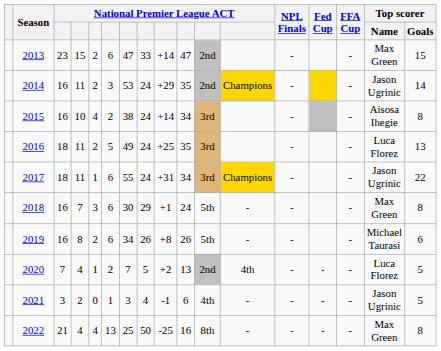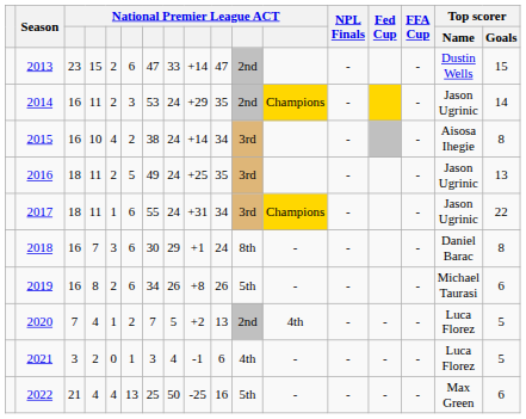 <table class="wikitable" style="text-align:center;font-size:95%;">
 <tr>
 <th rowspan="2" style="width:30px"></th>
 <th rowspan="2" style="width:80px">Season</th>
 <th colspan="10"><a href='#'>National Premier League ACT</a></th>
 <th rowspan="2" width="50px"><a href='#'>NPL<br>Finals</a></th>
 <th rowspan="2" width="50px"><a href='#'>Fed<br>Cup</a></th>
 <th rowspan="2" width="50px"><a href='#'>FFA<br>Cup</a></th>
 <th colspan="2">Top scorer</th>
 </tr>
 <tr>
 <th width=30></th>
 <th width=30></th>
 <th width=30></th>
 <th width=30></th>
 <th width=30></th>
 <th width=30></th>
 <th width=30></th>
 <th width=30></th>
 <th width=65></th>
 <th width=65></th>
 <th>Name</th>
 <th>Goals</th>
 </tr>
 <tr>
 <td></td>
 <td><a href='#'>2013</a></td>
 <td>23</td>
 <td>15</td>
 <td>2</td>
 <td>6</td>
 <td>47</td>
 <td>33</td>
 <td>+14</td>
 <td>47</td>
 <td bgcolor="silver">2nd</td>
 <td></td>
 <td>-</td>
 <td></td>
 <td>-</td>
-<td>Max Green</td>
+<td><a href='#'>Dustin Wells</a></td>
 <td>15</td>
 </tr>
 <tr>
 <td></td>
 <td><a href='#'>2014</a></td>
 <td>16</td>
 <td>11</td>
 <td>2</td>
 <td>3</td>
 <td>53</td>
 <td>24</td>
 <td>+29</td>
 <td>35</td>
 <td bgcolor="silver">2nd</td>
 <td bgcolor="gold">Champions</td>
 <td>-</td>
 <td bgcolor="gold"></td>
 <td>-</td>
 <td>Jason Ugrinic</td>
 <td>14</td>
 </tr>
 <tr>
 <td></td>
 <td><a href='#'>2015</a></td>
 <td>16</td>
 <td>10</td>
 <td>4</td>
 <td>2</td>
 <td>38</td>
 <td>24</td>
 <td>+14</td>
 <td>34</td>
 <td bgcolor="#deb678">3rd</td>
 <td></td>
 <td>-</td>
 <td bgcolor="silver"></td>
 <td>-</td>
 <td>Aisosa Ihegie</td>
 <td>8</td>
 </tr>
 <tr>
 <td></td>
 <td><a href='#'>2016</a></td>
 <td>18</td>
 <td>11</td>
 <td>2</td>
 <td>5</td>
 <td>49</td>
 <td>24</td>
 <td>+25</td>
 <td>35</td>
 <td bgcolor="#deb678">3rd</td>
 <td></td>
 <td>-</td>
 <td></td>
 <td>-</td>
-<td>Luca Florez</td>
+<td>Jason Ugrinic</td>
 <td>13</td>
 </tr>
 <tr>
 <td></td>
 <td><a href='#'>2017</a></td>
 <td>18</td>
 <td>11</td>
 <td>1</td>
 <td>6</td>
 <td>55</td>
 <td>24</td>
 <td>+31</td>
 <td>34</td>
 <td bgcolor="#deb678">3rd</td>
 <td bgcolor="gold">Champions</td>
 <td>-</td>
 <td></td>
 <td>-</td>
 <td>Jason Ugrinic</td>
 <td>22</td>
 </tr>
 <tr>
 <td></td>
 <td><a href='#'>2018</a></td>
 <td>16</td>
 <td>7</td>
 <td>3</td>
 <td>6</td>
 <td>30</td>
 <td>29</td>
 <td>+1</td>
 <td>24</td>
-<td>5th</td>
+<td>8th</td>
 <td>-</td>
 <td>-</td>
 <td></td>
 <td>-</td>
-<td>Max Green</td>
+<td>Daniel Barac</td>
 <td>8</td>
 </tr>
 <tr>
 <td></td>
 <td><a href='#'>2019</a></td>
 <td>16</td>
 <td>8</td>
 <td>2</td>
 <td>6</td>
 <td>34</td>
 <td>26</td>
 <td>+8</td>
 <td>26</td>
 <td>5th</td>
 <td>-</td>
 <td>-</td>
 <td></td>
 <td>-</td>
 <td>Michael Taurasi</td>
 <td>6</td>
 </tr>
 <tr>
 <td></td>
 <td><a href='#'>2020</a></td>
 <td>7</td>
 <td>4</td>
 <td>1</td>
 <td>2</td>
 <td>7</td>
 <td>5</td>
 <td>+2</td>
 <td>13</td>
 <td bgcolor="silver">2nd</td>
 <td>4th</td>
 <td>-</td>
 <td>-</td>
 <td>-</td>
 <td>Luca Florez</td>
 <td>5</td>
 </tr>
 <tr>
 <td></td>
 <td><a href='#'>2021</a></td>
 <td>3</td>
 <td>2</td>
 <td>0</td>
 <td>1</td>
 <td>3</td>
 <td>4</td>
 <td>-1</td>
 <td>6</td>
 <td>4th</td>
 <td>-</td>
 <td>-</td>
 <td>-</td>
 <td>-</td>
-<td>Jason Ugrinic</td>
+<td>Luca Florez</td>
 <td>5</td>
 </tr>
 <tr>
 <td></td>
 <td><a href='#'>2022</a></td>
 <td>21</td>
 <td>4</td>
 <td>4</td>
 <td>13</td>
 <td>25</td>
 <td>50</td>
 <td>-25</td>
 <td>16</td>
-<td>8th</td>
+<td>5th</td>
 <td>-</td>
 <td>-</td>
 <td>-</td>
 <td>-</td>
 <td>Max Green</td>
-<td>8</td>
+<td>6</td>
 </tr>
 </table>
